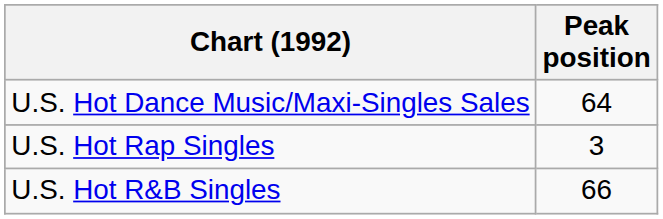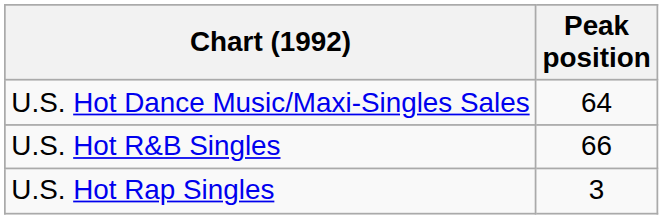 <table class="wikitable sortable">
 <tr>
 <th>Chart (1992)</th>
 <th>Peak<br>position</th>
 </tr>
 <tr>
 <td>U.S. <a href='#'>Hot Dance Music/Maxi-Singles Sales</a></td>
 <td align="center">64</td>
 </tr>
 <tr>
+<td>U.S. <a href='#'>Hot R&B Singles</a></td>
+<td align="center">66</td>
+</tr>
+<tr>
 <td>U.S. <a href='#'>Hot Rap Singles</a></td>
 <td align="center">3</td>
 </tr>
-<tr>
-<td>U.S. <a href='#'>Hot R&B Singles</a></td>
-<td align="center">66</td>
-</tr>
 </table>
